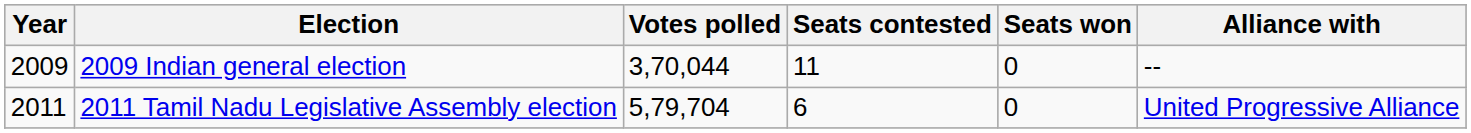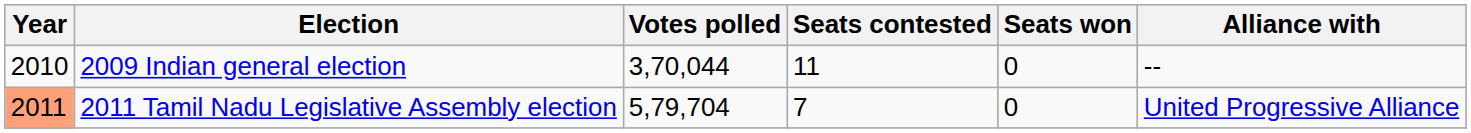 <table class="wikitable">
 <tr>
 <th>Year</th>
 <th>Election</th>
 <th>Votes polled</th>
 <th>Seats contested</th>
 <th>Seats won</th>
 <th>Alliance with</th>
 </tr>
 <tr>
-<td>2009</td>
+<td>2010</td>
 <td><a href='#'>2009 Indian general election</a></td>
 <td>3,70,044</td>
 <td>11</td>
 <td>0</td>
 <td>--</td>
 </tr>
 <tr>
-<td>2011</td>
+<td style="background: lightsalmon;">2011</td>
 <td><a href='#'>2011 Tamil Nadu Legislative Assembly election</a></td>
 <td>5,79,704</td>
-<td>6</td>
+<td>7</td>
 <td>0</td>
 <td><a href='#'>United Progressive Alliance</a></td>
 </tr>
 </table>
